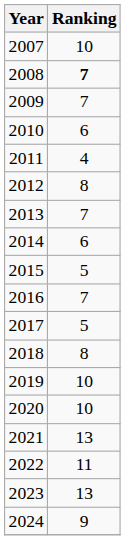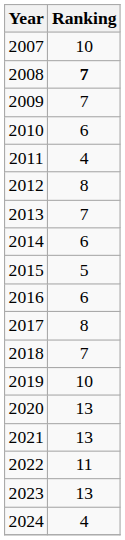 <table class="wikitable">
 <tr>
 <th>Year</th>
 <th>Ranking</th>
 </tr>
 <tr>
 <td align=center>2007</td>
 <td align=center>10</td>
 </tr>
 <tr>
 <td align=center>2008</td>
 <td align=center><strong>7</strong></td>
 </tr>
 <tr>
 <td align=center>2009</td>
 <td align=center>7</td>
 </tr>
 <tr>
 <td align=center>2010</td>
 <td align=center>6</td>
 </tr>
 <tr>
 <td align=center>2011</td>
 <td align=center>4</td>
 </tr>
 <tr>
 <td align=center>2012</td>
 <td align=center>8</td>
 </tr>
 <tr>
 <td align=center>2013</td>
 <td align=center>7</td>
 </tr>
 <tr>
 <td align=center>2014</td>
 <td align=center>6</td>
 </tr>
 <tr>
 <td align=center>2015</td>
 <td align=center>5</td>
 </tr>
 <tr>
 <td align=center>2016</td>
-<td align=center>7</td>
+<td align=center>6</td>
 </tr>
 <tr>
 <td align=center>2017</td>
-<td align=center>5</td>
+<td align=center>8</td>
 </tr>
 <tr>
 <td align=center>2018</td>
-<td align=center>8</td>
+<td align=center>7</td>
 </tr>
 <tr>
 <td align=center>2019</td>
 <td align=center>10</td>
 </tr>
 <tr>
 <td align=center>2020</td>
-<td align=center>10</td>
+<td align=center>13</td>
 </tr>
 <tr>
 <td align=center>2021</td>
 <td align=center>13</td>
 </tr>
 <tr>
 <td align=center>2022</td>
 <td align=center>11</td>
 </tr>
 <tr>
 <td align=center>2023</td>
 <td align=center>13</td>
 </tr>
 <tr>
 <td align=center>2024</td>
-<td align=center>9</td>
+<td align=center>4</td>
 </tr>
 <tr>
 </tr>
 </table>
